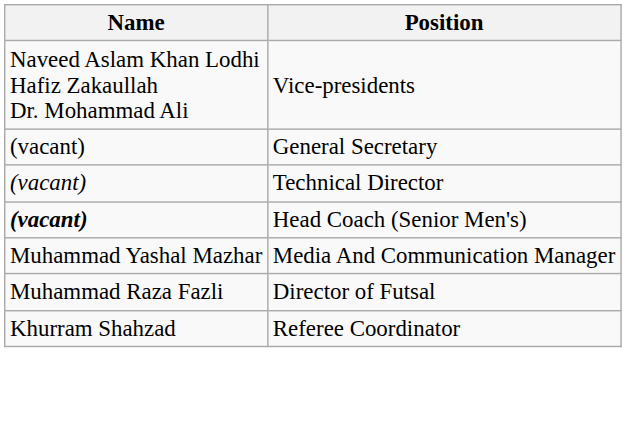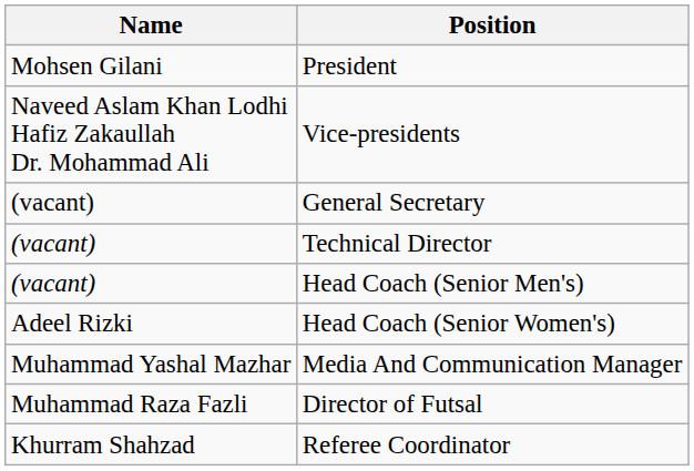 <table class="wikitable">
 <tr>
 <th>Name</th>
 <th>Position</th>
+</tr>
+<tr>
+<td> Mohsen Gilani</td>
+<td>President</td>
 </tr>
 <tr>
 <td> Naveed Aslam Khan Lodhi<br> Hafiz Zakaullah<br> Dr. Mohammad Ali</td>
 <td>Vice-presidents</td>
 </tr>
 <tr>
 <td>(vacant)</td>
 <td>General Secretary</td>
 </tr>
 <tr>
 <td><em>(vacant)</em></td>
 <td>Technical Director</td>
 </tr>
 <tr>
-<td><strong><em>(vacant)</em></strong></td>
+<td><em>(vacant)</em></td>
 <td>Head Coach (Senior Men's)</td>
+</tr>
+<tr>
+<td> Adeel Rizki </td>
+<td>Head Coach (Senior Women's)</td>
 </tr>
 <tr>
 <td> Muhammad Yashal Mazhar</td>
 <td>Media And Communication Manager</td>
 </tr>
 <tr>
 <td> Muhammad Raza Fazli</td>
 <td>Director of Futsal</td>
 </tr>
 <tr>
 <td> Khurram Shahzad</td>
 <td>Referee Coordinator</td>
 </tr>
 </table>
